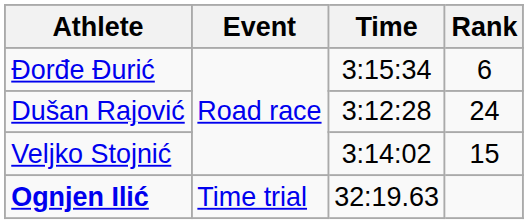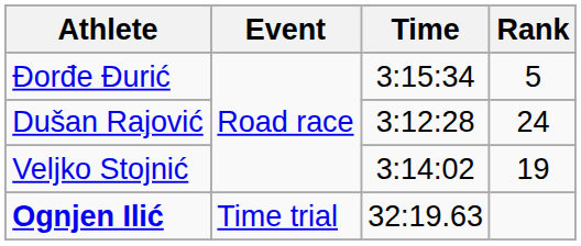 <table class=wikitable style="font-size:90%">
 <tr>
 <th>Athlete</th>
 <th>Event</th>
 <th>Time</th>
 <th>Rank</th>
 </tr>
 <tr align=center>
 <td align=left><a href='#'>Đorđe Đurić</a></td>
 <td align=left rowspan=3><a href='#'>Road race</a></td>
 <td>3:15:34</td>
-<td>6</td>
+<td>5</td>
 </tr>
 <tr align=center>
 <td align=left><a href='#'>Dušan Rajović</a></td>
 <td>3:12:28</td>
 <td>24</td>
 </tr>
 <tr align=center>
 <td align=left><a href='#'>Veljko Stojnić</a></td>
 <td>3:14:02</td>
-<td>15</td>
+<td>19</td>
 </tr>
 <tr align=center>
 <td align=left><strong><a href='#'>Ognjen Ilić</a></strong></td>
 <td align=left><a href='#'>Time trial</a></td>
 <td>32:19.63</td>
 <td></td>
 </tr>
 </table>
